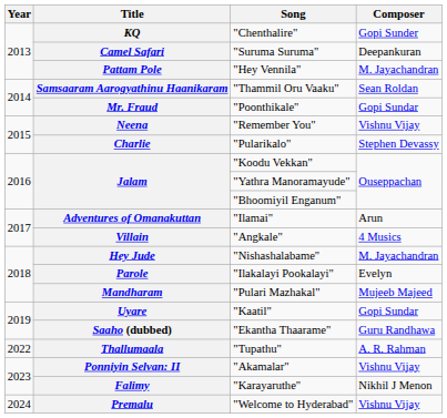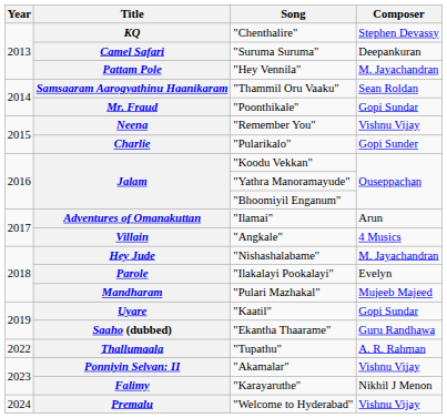 <table class="wikitable plainrowheaders">
 <tr>
 <th scope="col">Year</th>
 <th scope="col">Title</th>
 <th scope="col">Song</th>
 <th scope="col">Composer</th>
 </tr>
 <tr>
 <td rowspan="3">2013</td>
 <th scope="row"><em>KQ</em></th>
 <td>"Chenthalire"</td>
-<td><a href='#'>Gopi Sunder</a></td>
+<td><a href='#'>Stephen Devassy</a></td>
 </tr>
 <tr>
 <th scope="row"><em><a href='#'>Camel Safari</a></em></th>
 <td>"Suruma Suruma"</td>
 <td>Deepankuran</td>
 </tr>
 <tr>
 <th scope="row"><em><a href='#'>Pattam Pole</a></em></th>
 <td>"Hey Vennila"</td>
 <td><a href='#'>M. Jayachandran</a></td>
 </tr>
 <tr>
 <td rowspan="2">2014</td>
 <th scope="row"><em><a href='#'>Samsaaram Aarogyathinu Haanikaram</a></em></th>
 <td>"Thammil Oru Vaaku"</td>
 <td><a href='#'>Sean Roldan</a></td>
 </tr>
 <tr>
 <th scope="row"><em><a href='#'>Mr. Fraud</a></em></th>
 <td>"Poonthikale"</td>
 <td><a href='#'>Gopi Sundar</a></td>
 </tr>
 <tr>
 <td rowspan="2">2015</td>
 <th scope="row"><em><a href='#'>Neena</a></em></th>
 <td>"Remember You"</td>
 <td><a href='#'>Vishnu Vijay</a></td>
 </tr>
 <tr>
 <th scope="row"><em><a href='#'>Charlie</a></em></th>
 <td>"Pularikalo"</td>
-<td><a href='#'>Stephen Devassy</a></td>
+<td><a href='#'>Gopi Sunder</a></td>
 </tr>
 <tr>
 <td rowspan="3">2016</td>
 <th rowspan="3" scope="rowgroup"><em><a href='#'>Jalam</a></em></th>
 <td>"Koodu Vekkan"</td>
 <td rowspan="3"><a href='#'>Ouseppachan</a></td>
 </tr>
 <tr>
 <td>"Yathra Manoramayude"</td>
 </tr>
 <tr>
 <td>"Bhoomiyil Enganum"</td>
 </tr>
 <tr>
 <td rowspan="2">2017</td>
 <th scope="row"><em><a href='#'>Adventures of Omanakuttan</a></em></th>
 <td>"Ilamai"</td>
 <td>Arun</td>
 </tr>
 <tr>
 <th scope="row"><em><a href='#'>Villain</a></em></th>
 <td>"Angkale"</td>
 <td><a href='#'>4 Musics</a></td>
 </tr>
 <tr>
 <td rowspan="3">2018</td>
 <th scope="row"><em><a href='#'>Hey Jude</a></em></th>
 <td>"Nishashalabame"</td>
 <td><a href='#'>M. Jayachandran</a></td>
 </tr>
 <tr>
 <th scope="row"><em><a href='#'>Parole</a></em></th>
 <td>"Ilakalayi Pookalayi"</td>
 <td>Evelyn</td>
 </tr>
 <tr>
 <th scope="row"><em><a href='#'>Mandharam</a></em></th>
 <td>"Pulari Mazhakal"</td>
 <td><a href='#'>Mujeeb Majeed</a></td>
 </tr>
 <tr>
 <td rowspan="2">2019</td>
 <th scope="row"><em><a href='#'>Uyare</a></em></th>
 <td>"Kaatil"</td>
 <td><a href='#'>Gopi Sundar</a></td>
 </tr>
 <tr>
 <th scope="row"><em><a href='#'>Saaho</a></em> (dubbed)</th>
 <td>"Ekantha Thaarame"</td>
 <td><a href='#'>Guru Randhawa</a></td>
 </tr>
 <tr>
 <td>2022</td>
 <th scope="row"><em><a href='#'>Thallumaala</a></em></th>
 <td>"Tupathu"</td>
 <td><a href='#'>A. R. Rahman</a></td>
 </tr>
 <tr>
 <td rowspan="2">2023</td>
 <th scope="row"><em><a href='#'>Ponniyin Selvan: II</a></em></th>
 <td>"Akamalar"</td>
 <td><a href='#'>Vishnu Vijay</a></td>
 </tr>
 <tr>
 <th scope="row"><em><a href='#'>Falimy</a></em></th>
 <td>"Karayaruthe"</td>
 <td>Nikhil J Menon</td>
 </tr>
 <tr>
 <td>2024</td>
 <th scope="row"><em><a href='#'>Premalu</a></em></th>
 <td>"Welcome to Hyderabad"</td>
 <td><a href='#'>Vishnu Vijay</a></td>
 </tr>
 </table>
